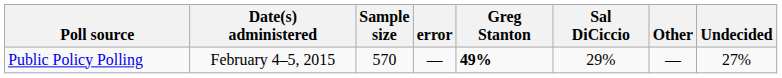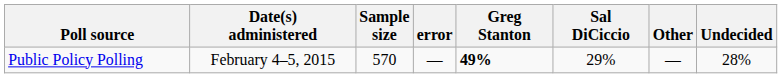 <table class="wikitable">
 <tr valign= bottom>
 <th style="width:180px;">Poll source</th>
 <th style="width:160px;">Date(s)<br>administered</th>
 <th class=small>Sample<br>size</th>
 <th class=small><br>error</th>
 <th style="width:90px;">Greg<br>Stanton</th>
 <th style="width:90px;">Sal<br>DiCiccio</th>
 <th>Other</th>
 <th>Undecided</th>
 </tr>
 <tr>
 <td><a href='#'>Public Policy Polling</a></td>
 <td align=center>February 4–5, 2015</td>
 <td align=center>570</td>
 <td align=center>—</td>
 <td><strong>49%</strong></td>
 <td align=center>29%</td>
 <td align=center>—</td>
-<td align=center>27%</td>
+<td align=center>28%</td>
 </tr>
 </table>
